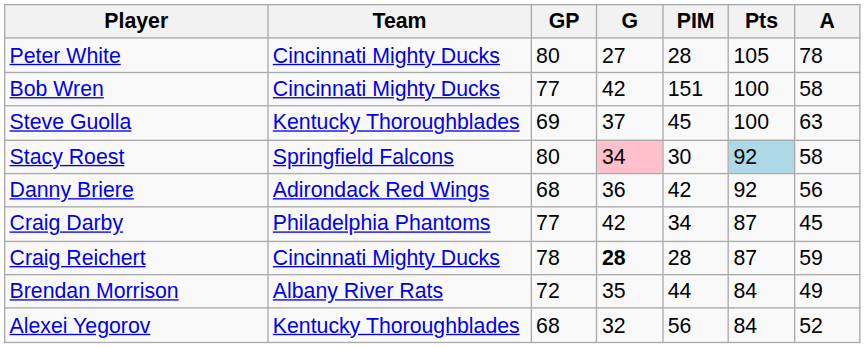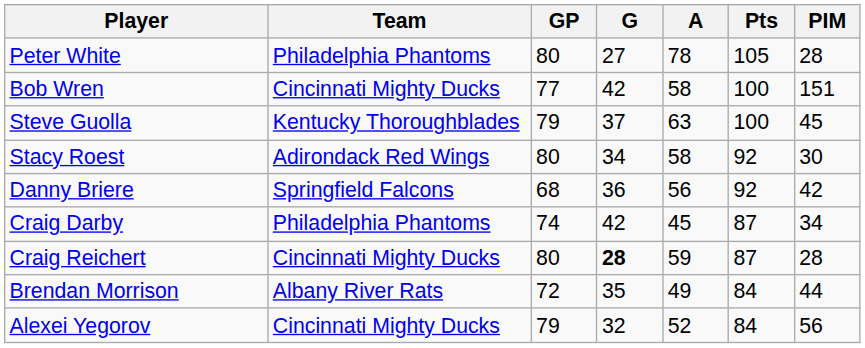 <table class="wikitable">
 <tr>
 <th bgcolor="#DDDDFF" width="30%">Player</th>
 <th bgcolor="#DDDDFF" width="30%">Team</th>
 <th bgcolor="#DDDDFF" width="7.5%">GP</th>
 <th bgcolor="#DDDDFF" width="7.5%">G</th>
+<th bgcolor="#DDDDFF" width="7.5%">A</th>
+<th bgcolor="#DDDDFF" width="7.5%">Pts</th>
 <th bgcolor="#DDDDFF" width="7.5%">PIM</th>
-<th bgcolor="#DDDDFF" width="7.5%">Pts</th>
-<th bgcolor="#DDDDFF" width="7.5%">A</th>
 </tr>
 <tr>
 <td><a href='#'>Peter White</a></td>
-<td><a href='#'>Cincinnati Mighty Ducks</a></td>
+<td><a href='#'>Philadelphia Phantoms</a></td>
 <td>80</td>
 <td>27</td>
+<td>78</td>
+<td>105</td>
 <td>28</td>
-<td>105</td>
-<td>78</td>
 </tr>
 <tr>
 <td><a href='#'>Bob Wren</a></td>
 <td><a href='#'>Cincinnati Mighty Ducks</a></td>
 <td>77</td>
 <td>42</td>
+<td>58</td>
+<td>100</td>
 <td>151</td>
-<td>100</td>
-<td>58</td>
 </tr>
 <tr>
 <td><a href='#'>Steve Guolla</a></td>
 <td><a href='#'>Kentucky Thoroughblades</a></td>
-<td>69</td>
+<td>79</td>
 <td>37</td>
+<td>63</td>
+<td>100</td>
 <td>45</td>
-<td>100</td>
-<td>63</td>
 </tr>
 <tr>
 <td><a href='#'>Stacy Roest</a></td>
-<td><a href='#'>Springfield Falcons</a></td>
+<td><a href='#'>Adirondack Red Wings</a></td>
 <td>80</td>
-<td style="background: pink;">34</td>
+<td>34</td>
+<td>58</td>
+<td>92</td>
 <td>30</td>
-<td style="background: lightblue;">92</td>
-<td>58</td>
 </tr>
 <tr>
 <td><a href='#'>Danny Briere</a></td>
-<td><a href='#'>Adirondack Red Wings</a></td>
+<td><a href='#'>Springfield Falcons</a></td>
 <td>68</td>
 <td>36</td>
+<td>56</td>
+<td>92</td>
 <td>42</td>
-<td>92</td>
-<td>56</td>
 </tr>
 <tr>
 <td><a href='#'>Craig Darby</a></td>
 <td><a href='#'>Philadelphia Phantoms</a></td>
-<td>77</td>
+<td>74</td>
 <td>42</td>
+<td>45</td>
+<td>87</td>
 <td>34</td>
-<td>87</td>
-<td>45</td>
 </tr>
 <tr>
 <td><a href='#'>Craig Reichert</a></td>
 <td><a href='#'>Cincinnati Mighty Ducks</a></td>
-<td>78</td>
+<td>80</td>
 <td><strong>28</strong></td>
+<td>59</td>
+<td>87</td>
 <td>28</td>
-<td>87</td>
-<td>59</td>
 </tr>
 <tr>
 <td><a href='#'>Brendan Morrison</a></td>
 <td><a href='#'>Albany River Rats</a></td>
 <td>72</td>
 <td>35</td>
+<td>49</td>
+<td>84</td>
 <td>44</td>
-<td>84</td>
-<td>49</td>
 </tr>
 <tr>
 <td><a href='#'>Alexei Yegorov</a></td>
-<td><a href='#'>Kentucky Thoroughblades</a></td>
-<td>68</td>
+<td><a href='#'>Cincinnati Mighty Ducks</a></td>
+<td>79</td>
 <td>32</td>
+<td>52</td>
+<td>84</td>
 <td>56</td>
-<td>84</td>
-<td>52</td>
 </tr>
 </table>
